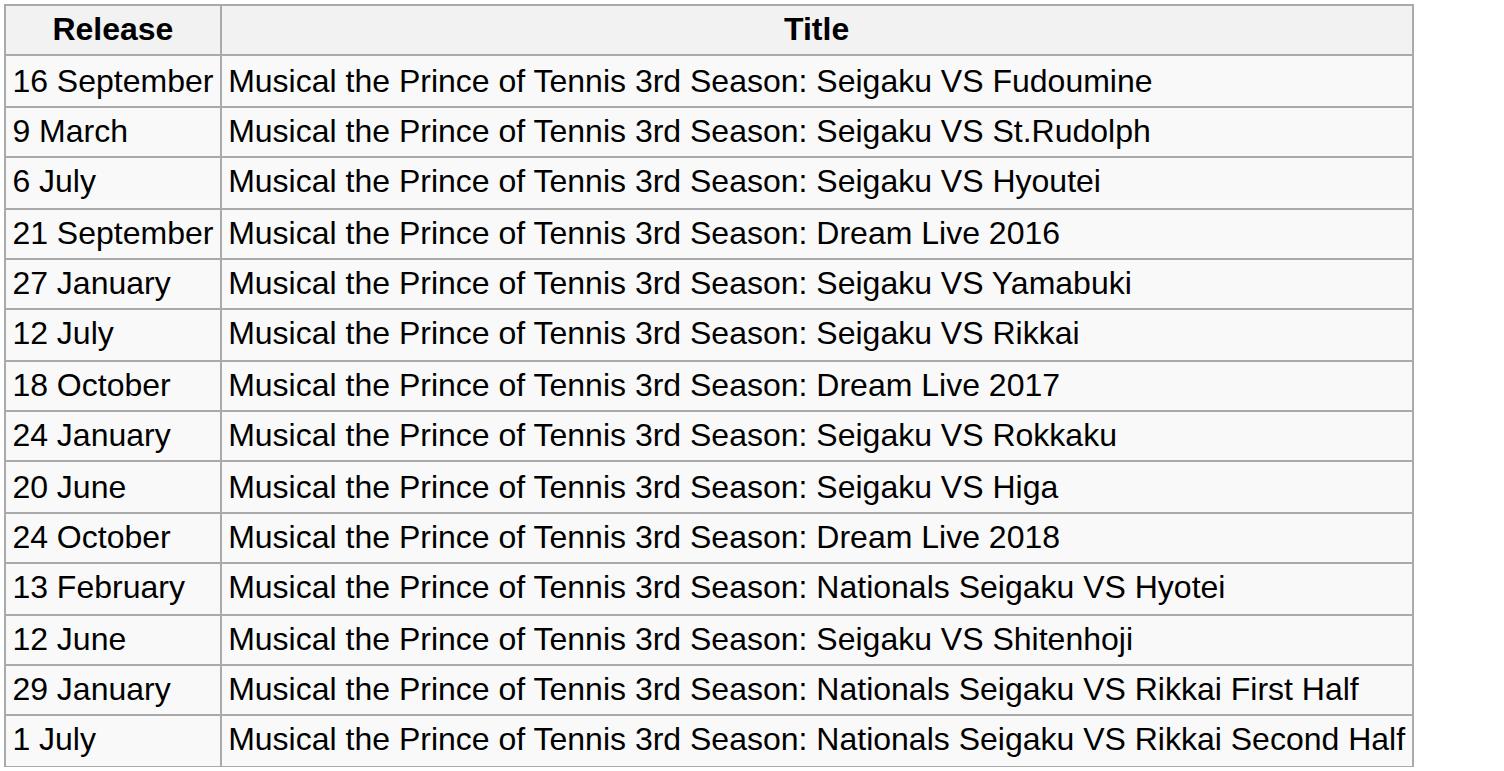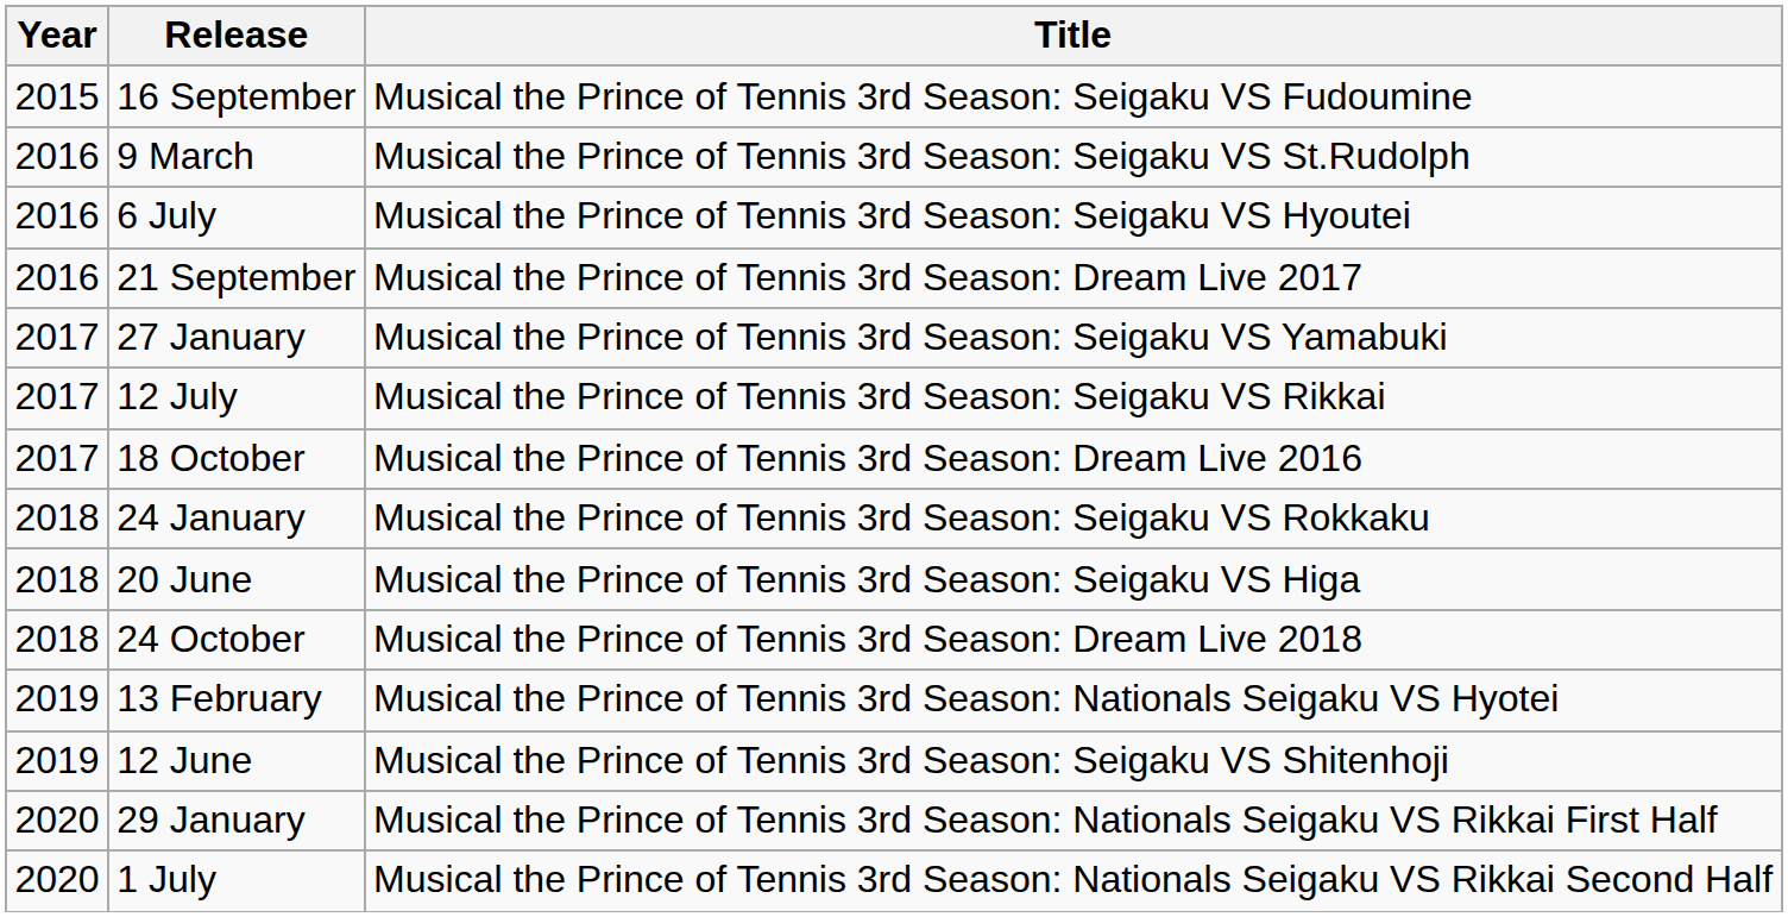 <table class="wikitable">
 <tr>
+<th>Year</th>
 <th>Release</th>
 <th>Title</th>
 </tr>
 <tr>
+<td>2015</td>
 <td>16 September</td>
 <td>Musical the Prince of Tennis 3rd Season: Seigaku VS Fudoumine</td>
 </tr>
 <tr>
+<td>2016</td>
 <td>9 March</td>
 <td>Musical the Prince of Tennis 3rd Season: Seigaku VS St.Rudolph</td>
 </tr>
 <tr>
+<td>2016</td>
 <td>6 July</td>
 <td>Musical the Prince of Tennis 3rd Season: Seigaku VS Hyoutei</td>
 </tr>
 <tr>
+<td>2016</td>
 <td>21 September</td>
-<td>Musical the Prince of Tennis 3rd Season: Dream Live 2016</td>
+<td>Musical the Prince of Tennis 3rd Season: Dream Live 2017</td>
 </tr>
 <tr>
+<td>2017</td>
 <td>27 January</td>
 <td>Musical the Prince of Tennis 3rd Season: Seigaku VS Yamabuki</td>
 </tr>
 <tr>
+<td>2017</td>
 <td>12 July</td>
 <td>Musical the Prince of Tennis 3rd Season: Seigaku VS Rikkai</td>
 </tr>
 <tr>
+<td>2017</td>
 <td>18 October</td>
-<td>Musical the Prince of Tennis 3rd Season: Dream Live 2017</td>
+<td>Musical the Prince of Tennis 3rd Season: Dream Live 2016</td>
 </tr>
 <tr>
+<td>2018</td>
 <td>24 January</td>
 <td>Musical the Prince of Tennis 3rd Season: Seigaku VS Rokkaku</td>
 </tr>
 <tr>
+<td>2018</td>
 <td>20 June</td>
 <td>Musical the Prince of Tennis 3rd Season: Seigaku VS Higa</td>
 </tr>
 <tr>
+<td>2018</td>
 <td>24 October</td>
 <td>Musical the Prince of Tennis 3rd Season: Dream Live 2018</td>
 </tr>
 <tr>
+<td>2019</td>
 <td>13 February</td>
 <td>Musical the Prince of Tennis 3rd Season: Nationals Seigaku VS Hyotei</td>
 </tr>
 <tr>
+<td>2019</td>
 <td>12 June</td>
 <td>Musical the Prince of Tennis 3rd Season: Seigaku VS Shitenhoji</td>
 </tr>
 <tr>
+<td>2020</td>
 <td>29 January</td>
 <td>Musical the Prince of Tennis 3rd Season: Nationals Seigaku VS Rikkai First Half</td>
 </tr>
 <tr>
+<td>2020</td>
 <td>1 July</td>
 <td>Musical the Prince of Tennis 3rd Season: Nationals Seigaku VS Rikkai Second Half</td>
 </tr>
 </table>
